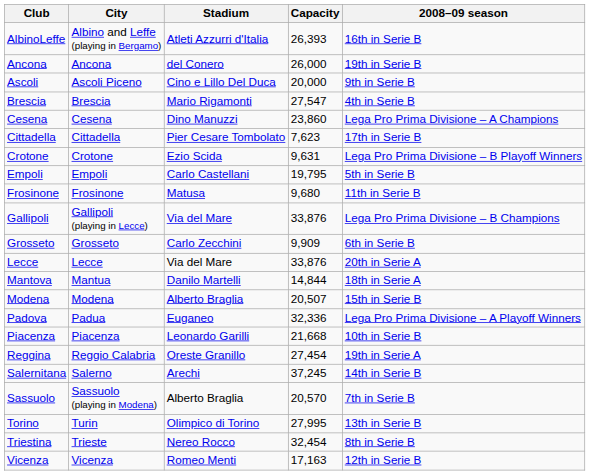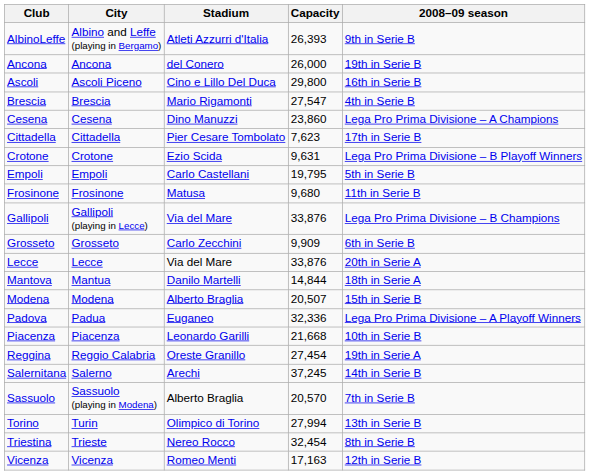 <table class="wikitable">
 <tr>
 <th>Club</th>
 <th>City</th>
 <th>Stadium</th>
 <th>Capacity</th>
 <th>2008–09 season</th>
 </tr>
 <tr>
 <td><a href='#'>AlbinoLeffe</a></td>
 <td><a href='#'>Albino</a> and <a href='#'>Leffe</a><br><small>(playing in <a href='#'>Bergamo</a>)</small></td>
 <td><a href='#'>Atleti Azzurri d'Italia</a></td>
 <td>26,393</td>
-<td><a href='#'>16th in Serie B</a></td>
+<td><a href='#'>9th in Serie B</a></td>
 </tr>
 <tr>
 <td><a href='#'>Ancona</a></td>
 <td><a href='#'>Ancona</a></td>
 <td><a href='#'>del Conero</a></td>
 <td>26,000</td>
 <td><a href='#'>19th in Serie B</a></td>
 </tr>
 <tr>
 <td><a href='#'>Ascoli</a></td>
 <td><a href='#'>Ascoli Piceno</a></td>
 <td><a href='#'>Cino e Lillo Del Duca</a></td>
-<td>20,000</td>
-<td><a href='#'>9th in Serie B</a></td>
+<td>29,800</td>
+<td><a href='#'>16th in Serie B</a></td>
 </tr>
 <tr>
 <td><a href='#'>Brescia</a></td>
 <td><a href='#'>Brescia</a></td>
 <td><a href='#'>Mario Rigamonti</a></td>
 <td>27,547</td>
 <td><a href='#'>4th in Serie B</a></td>
 </tr>
 <tr>
 <td><a href='#'>Cesena</a></td>
 <td><a href='#'>Cesena</a></td>
 <td><a href='#'>Dino Manuzzi</a></td>
 <td>23,860</td>
 <td><a href='#'>Lega Pro Prima Divisione – A Champions</a></td>
 </tr>
 <tr>
 <td><a href='#'>Cittadella</a></td>
 <td><a href='#'>Cittadella</a></td>
 <td><a href='#'>Pier Cesare Tombolato</a></td>
 <td>7,623</td>
 <td><a href='#'>17th in Serie B</a></td>
 </tr>
 <tr>
 <td><a href='#'>Crotone</a></td>
 <td><a href='#'>Crotone</a></td>
 <td><a href='#'>Ezio Scida</a></td>
 <td>9,631</td>
 <td><a href='#'>Lega Pro Prima Divisione – B Playoff Winners</a></td>
 </tr>
 <tr>
 <td><a href='#'>Empoli</a></td>
 <td><a href='#'>Empoli</a></td>
 <td><a href='#'>Carlo Castellani</a></td>
 <td>19,795</td>
 <td><a href='#'>5th in Serie B</a></td>
 </tr>
 <tr>
 <td><a href='#'>Frosinone</a></td>
 <td><a href='#'>Frosinone</a></td>
 <td><a href='#'>Matusa</a></td>
 <td>9,680</td>
 <td><a href='#'>11th in Serie B</a></td>
 </tr>
 <tr>
 <td><a href='#'>Gallipoli</a></td>
 <td><a href='#'>Gallipoli</a><br><small>(playing in <a href='#'>Lecce</a>)</small></td>
 <td><a href='#'>Via del Mare</a></td>
 <td>33,876</td>
 <td><a href='#'>Lega Pro Prima Divisione – B Champions</a></td>
 </tr>
 <tr>
 <td><a href='#'>Grosseto</a></td>
 <td><a href='#'>Grosseto</a></td>
 <td><a href='#'>Carlo Zecchini</a></td>
 <td>9,909</td>
 <td><a href='#'>6th in Serie B</a></td>
 </tr>
 <tr>
 <td><a href='#'>Lecce</a></td>
 <td><a href='#'>Lecce</a></td>
 <td>Via del Mare</td>
 <td>33,876</td>
 <td><a href='#'>20th in Serie A</a></td>
 </tr>
 <tr>
 <td><a href='#'>Mantova</a></td>
 <td><a href='#'>Mantua</a></td>
 <td><a href='#'>Danilo Martelli</a></td>
 <td>14,844</td>
 <td><a href='#'>18th in Serie A</a></td>
 </tr>
 <tr>
 <td><a href='#'>Modena</a></td>
 <td><a href='#'>Modena</a></td>
 <td><a href='#'>Alberto Braglia</a></td>
 <td>20,507</td>
 <td><a href='#'>15th in Serie B</a></td>
 </tr>
 <tr>
 <td><a href='#'>Padova</a></td>
 <td><a href='#'>Padua</a></td>
 <td><a href='#'>Euganeo</a></td>
 <td>32,336</td>
 <td><a href='#'>Lega Pro Prima Divisione – A Playoff Winners</a></td>
 </tr>
 <tr>
 <td><a href='#'>Piacenza</a></td>
 <td><a href='#'>Piacenza</a></td>
 <td><a href='#'>Leonardo Garilli</a></td>
 <td>21,668</td>
 <td><a href='#'>10th in Serie B</a></td>
 </tr>
 <tr>
 <td><a href='#'>Reggina</a></td>
 <td><a href='#'>Reggio Calabria</a></td>
 <td><a href='#'>Oreste Granillo</a></td>
 <td>27,454</td>
 <td><a href='#'>19th in Serie A</a></td>
 </tr>
 <tr>
 <td><a href='#'>Salernitana</a></td>
 <td><a href='#'>Salerno</a></td>
 <td><a href='#'>Arechi</a></td>
 <td>37,245</td>
 <td><a href='#'>14th in Serie B</a></td>
 </tr>
 <tr>
 <td><a href='#'>Sassuolo</a></td>
 <td><a href='#'>Sassuolo</a><br><small>(playing in <a href='#'>Modena</a>)</small></td>
 <td>Alberto Braglia</td>
 <td>20,570</td>
 <td><a href='#'>7th in Serie B</a></td>
 </tr>
 <tr>
 <td><a href='#'>Torino</a></td>
 <td><a href='#'>Turin</a></td>
 <td><a href='#'>Olimpico di Torino</a></td>
-<td>27,995</td>
+<td>27,994</td>
 <td><a href='#'>13th in Serie B</a></td>
 </tr>
 <tr>
 <td><a href='#'>Triestina</a></td>
 <td><a href='#'>Trieste</a></td>
 <td><a href='#'>Nereo Rocco</a></td>
 <td>32,454</td>
 <td><a href='#'>8th in Serie B</a></td>
 </tr>
 <tr>
 <td><a href='#'>Vicenza</a></td>
 <td><a href='#'>Vicenza</a></td>
 <td><a href='#'>Romeo Menti</a></td>
 <td>17,163</td>
 <td><a href='#'>12th in Serie B</a></td>
 </tr>
 </table>
